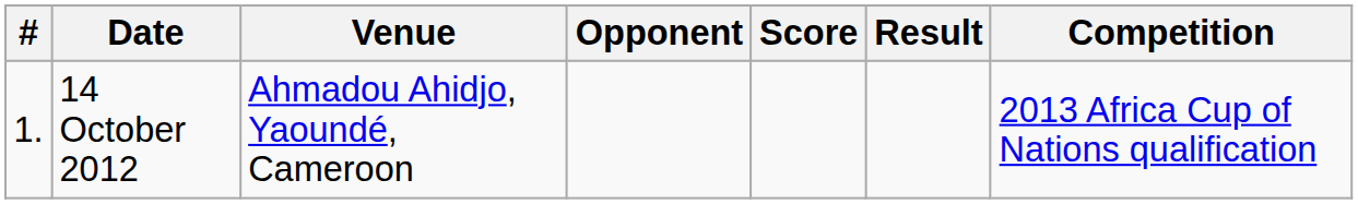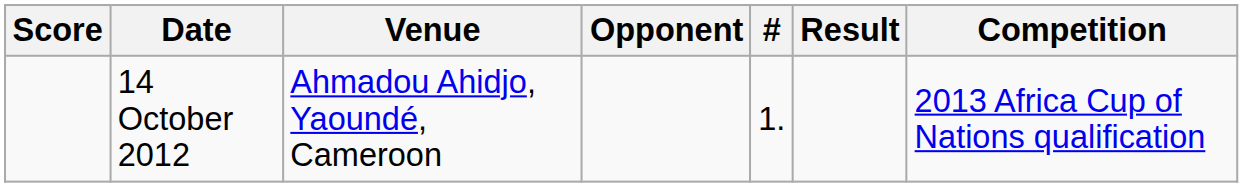 <table class="wikitable">
 <tr>
-<th>#</th>
+<th>Score</th>
 <th>Date</th>
 <th>Venue</th>
 <th>Opponent</th>
-<th>Score</th>
+<th>#</th>
 <th>Result</th>
 <th>Competition</th>
 </tr>
 <tr>
-<td>1.</td>
+<td></td>
 <td>14 October 2012</td>
 <td><a href='#'>Ahmadou Ahidjo</a>, <a href='#'>Yaoundé</a>, Cameroon</td>
 <td></td>
-<td></td>
+<td>1.</td>
 <td></td>
 <td><a href='#'>2013 Africa Cup of Nations qualification</a></td>
 </tr>
 </table>
